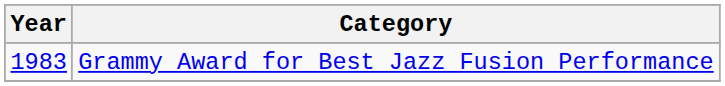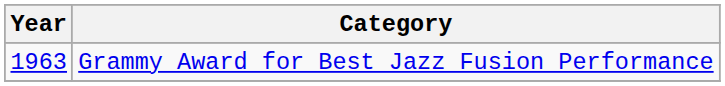 <table class="wikitable">
 <tr>
 <th align="left">Year</th>
 <th align="left">Category</th>
 </tr>
 <tr>
-<td align="left"><a href='#'>1983</a></td>
+<td align="left"><a href='#'>1963</a></td>
 <td align="left"><a href='#'>Grammy Award for Best Jazz Fusion Performance</a></td>
 </tr>
 <tr>
 </tr>
 </table>
